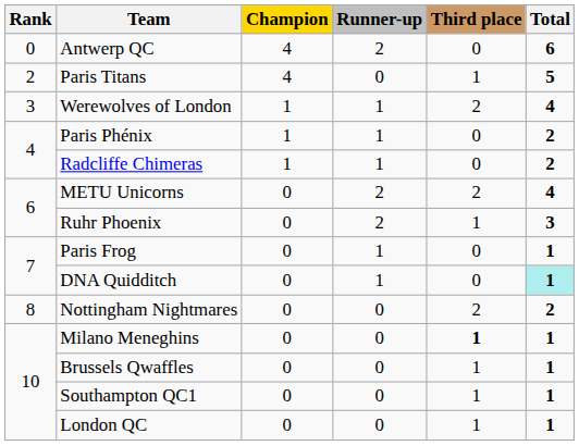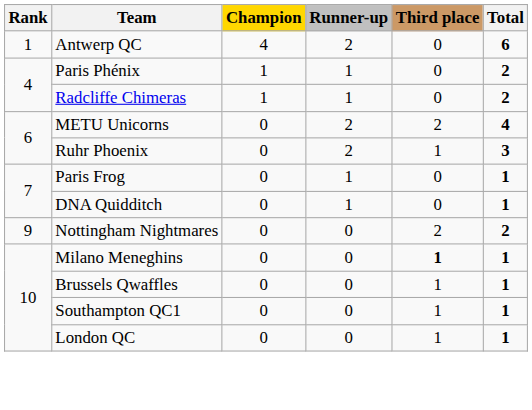 <table class="wikitable sortable" style="text-align:center;">
 <tr>
 <th>Rank</th>
 <th>Team</th>
 <th style="background:gold;">Champion</th>
 <th style="background:silver;">Runner-up</th>
 <th style="background:#c96;">Third place</th>
 <th>Total</th>
 </tr>
 <tr>
-<td>0</td>
+<td>1</td>
 <td style="text-align:left;"> Antwerp QC</td>
 <td>4</td>
 <td>2</td>
 <td>0</td>
 <td><strong>6</strong></td>
-</tr>
-<tr>
-<td>2</td>
-<td style="text-align:left;"> Paris Titans</td>
-<td>4</td>
-<td>0</td>
-<td>1</td>
-<td><strong>5</strong></td>
-</tr>
-<tr>
-<td>3</td>
-<td style="text-align:left;"> Werewolves of London</td>
-<td>1</td>
-<td>1</td>
-<td>2</td>
-<td><strong>4</strong></td>
 </tr>
 <tr>
 <td rowspan="2">4</td>
 <td style="text-align:left;"> Paris Phénix</td>
 <td>1</td>
 <td>1</td>
 <td>0</td>
 <td><strong>2</strong></td>
 </tr>
 <tr>
 <td style="text-align:left;"> <a href='#'>Radcliffe Chimeras</a></td>
 <td>1</td>
 <td>1</td>
 <td>0</td>
 <td><strong>2</strong></td>
 </tr>
 <tr>
 <td rowspan="2">6</td>
 <td style="text-align:left;"> METU Unicorns</td>
 <td>0</td>
 <td>2</td>
 <td>2</td>
 <td><strong>4</strong></td>
 </tr>
 <tr>
 <td style="text-align:left;"> Ruhr Phoenix</td>
 <td>0</td>
 <td>2</td>
 <td>1</td>
 <td><strong>3</strong></td>
 </tr>
 <tr>
 <td rowspan="2">7</td>
 <td style="text-align:left;"> Paris Frog</td>
 <td>0</td>
 <td>1</td>
 <td>0</td>
 <td><strong>1</strong></td>
 </tr>
 <tr>
 <td style="text-align:left;"> DNA Quidditch</td>
 <td>0</td>
 <td>1</td>
 <td>0</td>
-<td style="background: paleturquoise;"><strong>1</strong></td>
+<td><strong>1</strong></td>
 </tr>
 <tr>
-<td>8</td>
+<td>9</td>
 <td style="text-align:left;"> Nottingham Nightmares</td>
 <td>0</td>
 <td>0</td>
 <td>2</td>
 <td><strong>2</strong></td>
 </tr>
 <tr>
 <td rowspan="4">10</td>
 <td style="text-align:left;"> Milano Meneghins</td>
 <td>0</td>
 <td>0</td>
 <td><strong>1</strong></td>
 <td><strong>1</strong></td>
 </tr>
 <tr>
 <td style="text-align:left;"> Brussels Qwaffles</td>
 <td>0</td>
 <td>0</td>
 <td>1</td>
 <td><strong>1</strong></td>
 </tr>
 <tr>
 <td style="text-align:left;"> Southampton QC1</td>
 <td>0</td>
 <td>0</td>
 <td>1</td>
 <td><strong>1</strong></td>
 </tr>
 <tr>
 <td style="text-align:left;"> London QC</td>
 <td>0</td>
 <td>0</td>
 <td>1</td>
 <td><strong>1</strong></td>
 </tr>
 </table>
